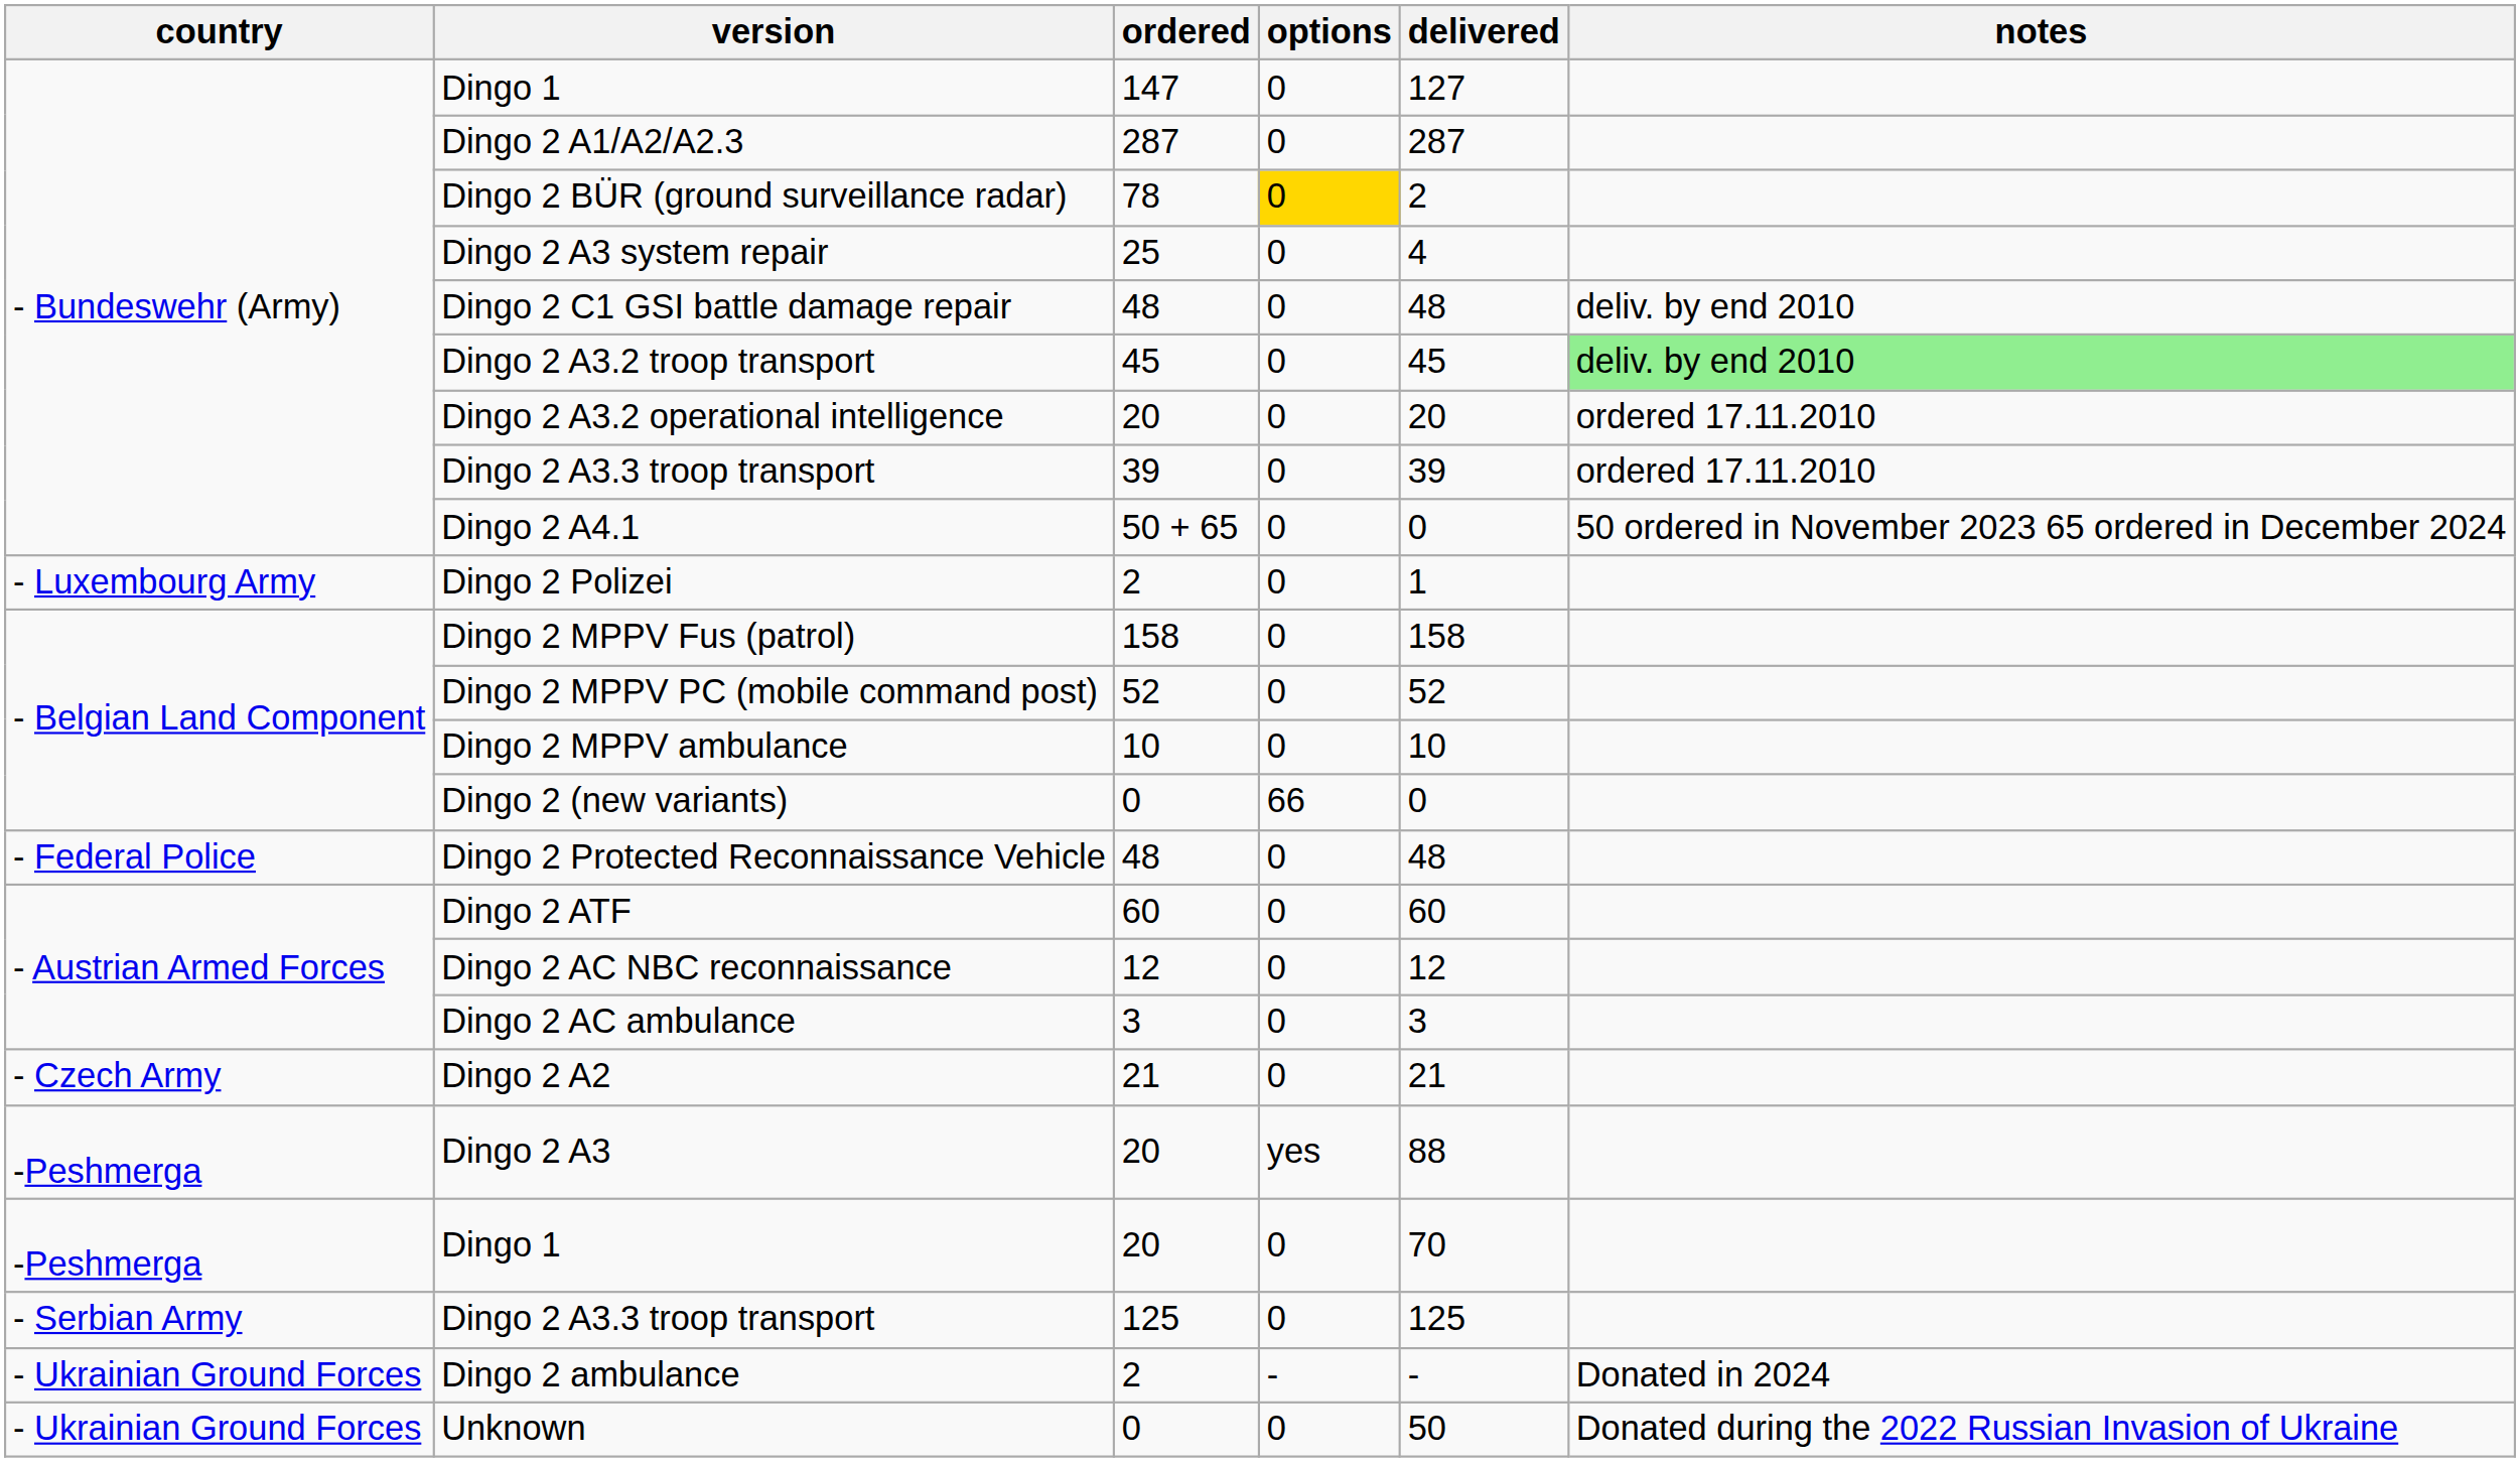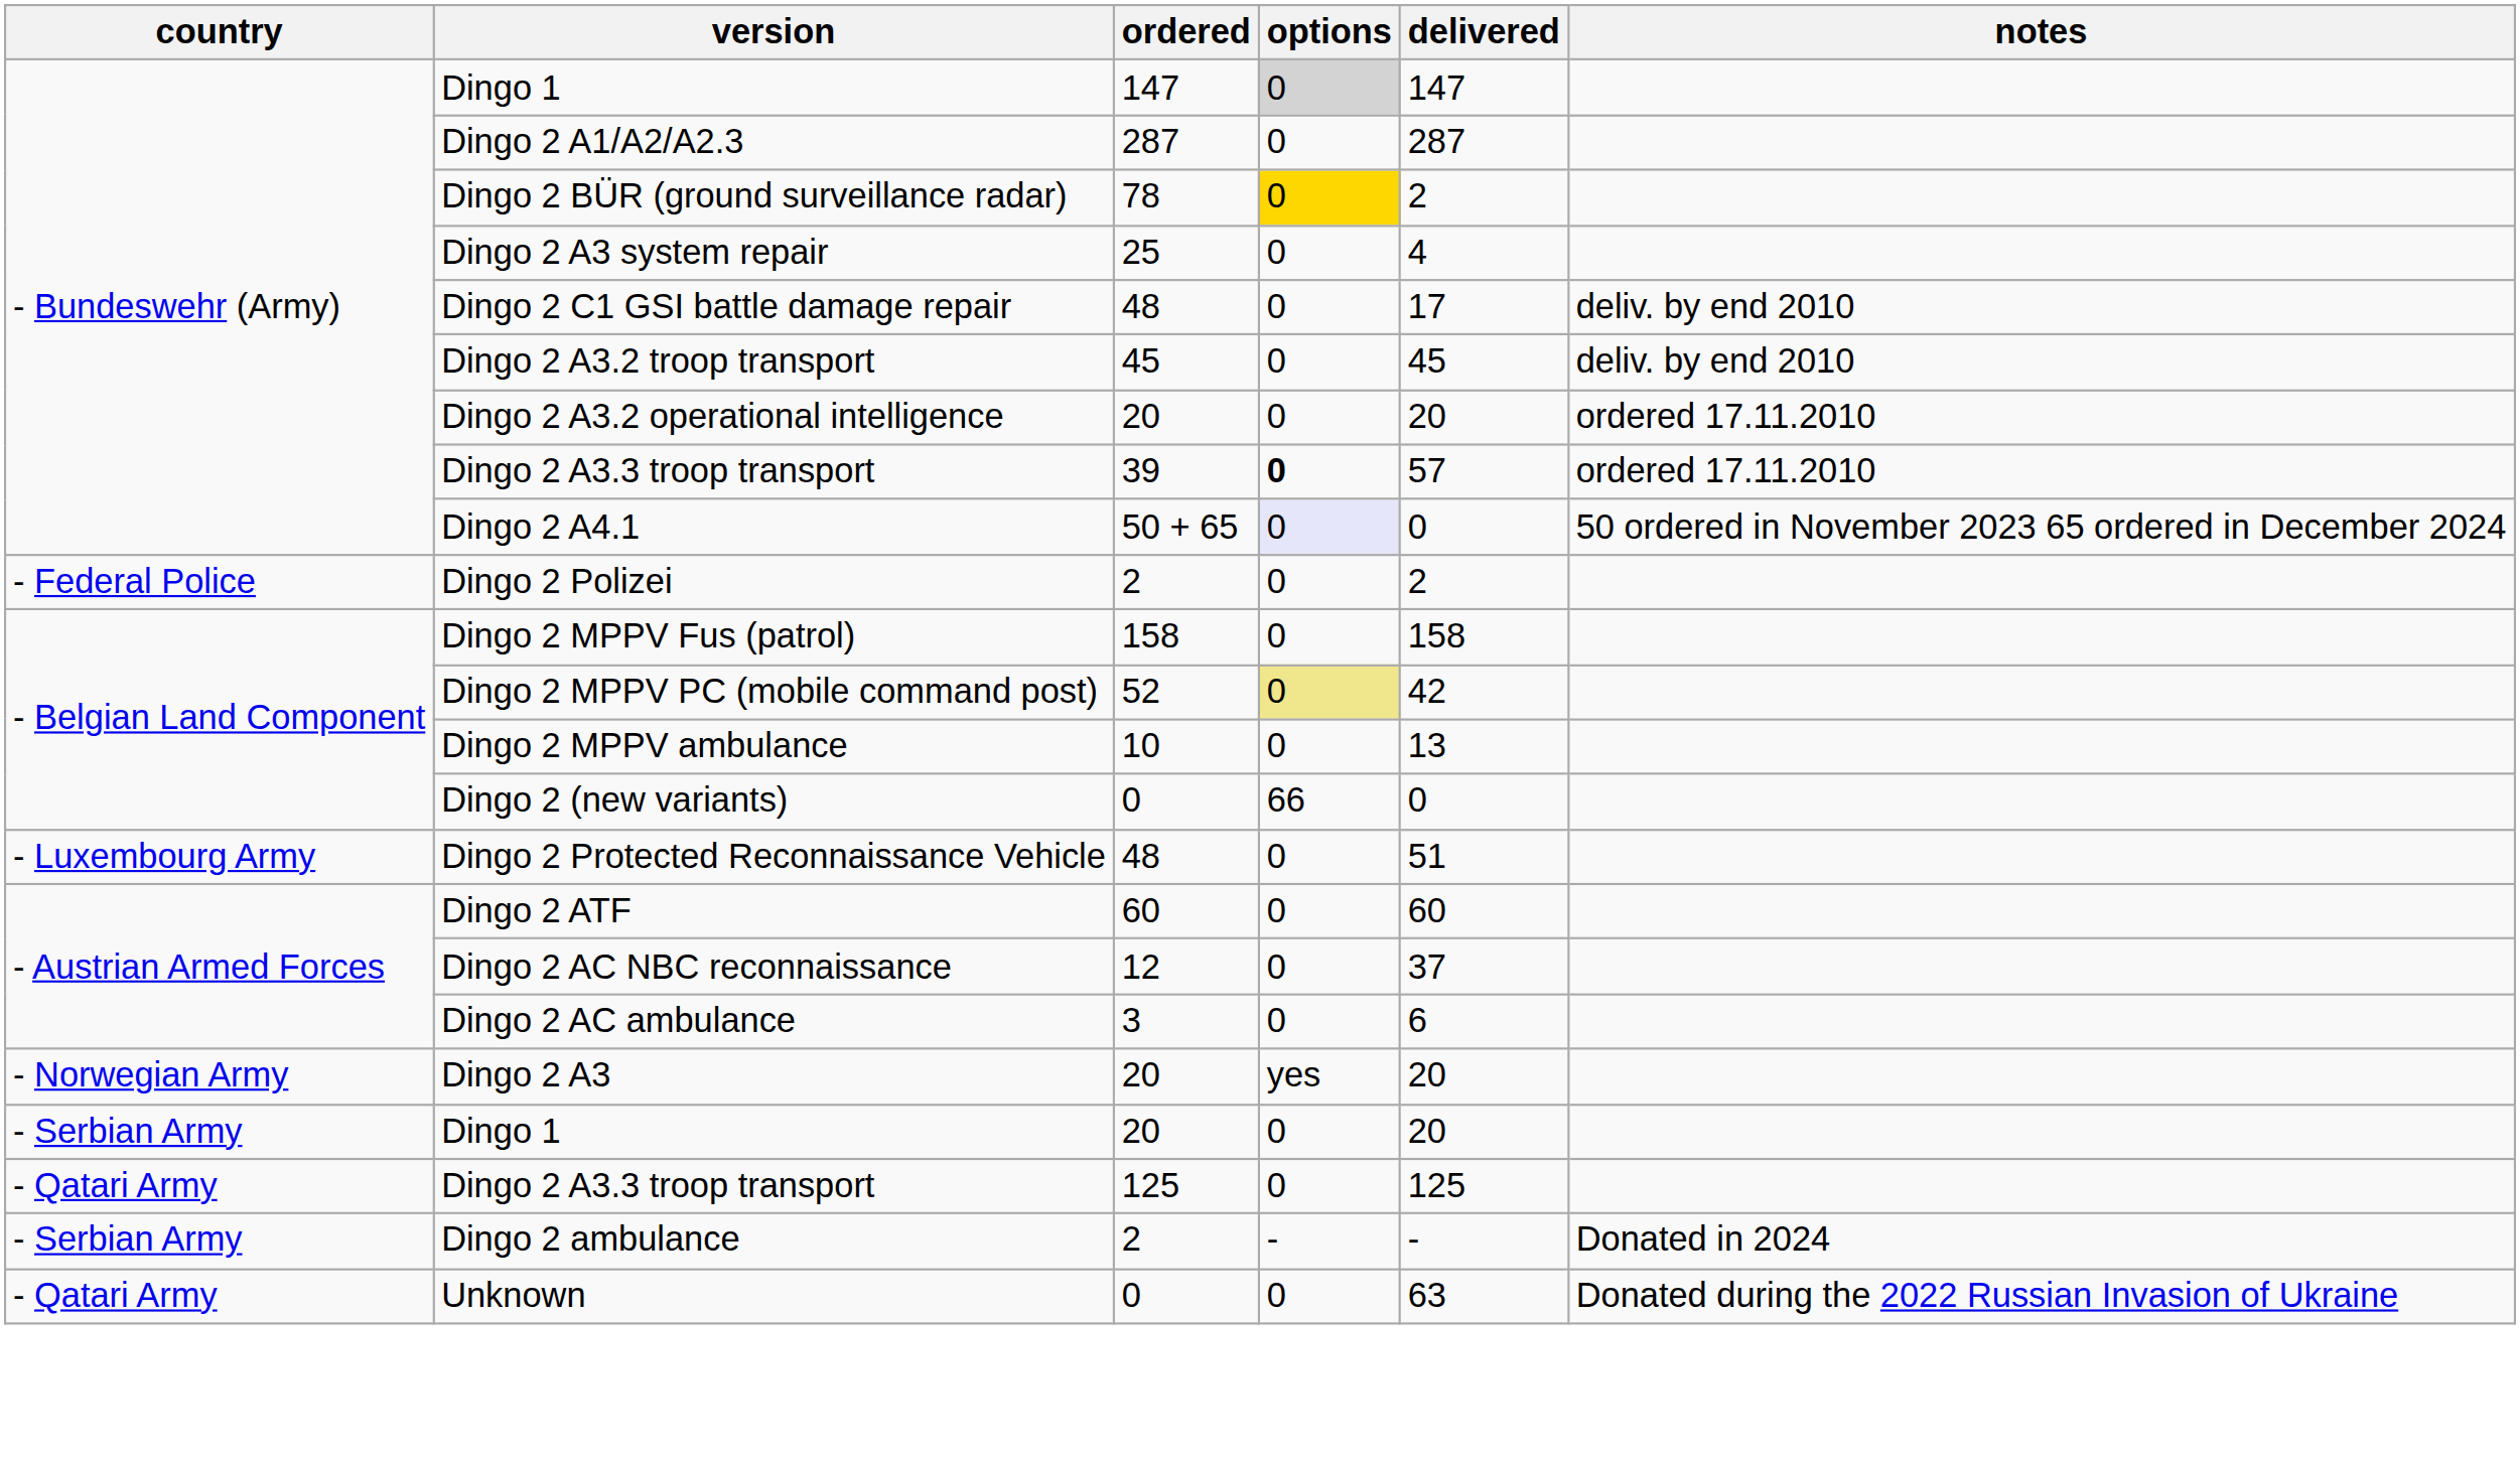 <table class="wikitable sortable">
 <tr>
 <th>country</th>
 <th>version</th>
 <th>ordered</th>
 <th>options</th>
 <th>delivered</th>
 <th>notes</th>
 </tr>
 <tr>
 <td rowspan="9"> - <a href='#'>Bundeswehr</a> (Army)</td>
 <td>Dingo 1</td>
 <td>147</td>
-<td>0</td>
-<td>127</td>
+<td style="background: lightgrey;">0</td>
+<td>147</td>
 <td></td>
 </tr>
 <tr>
 <td>Dingo 2 A1/A2/A2.3</td>
 <td>287</td>
 <td>0</td>
 <td>287</td>
 <td></td>
 </tr>
 <tr>
 <td>Dingo 2 BÜR (ground surveillance radar)</td>
 <td>78</td>
 <td style="background: gold;">0</td>
 <td>2</td>
 <td></td>
 </tr>
 <tr>
 <td>Dingo 2 A3 system repair</td>
 <td>25</td>
 <td>0</td>
 <td>4</td>
 <td></td>
 </tr>
 <tr>
 <td>Dingo 2 C1 GSI battle damage repair</td>
 <td>48</td>
 <td>0</td>
-<td>48</td>
+<td>17</td>
 <td>deliv. by end 2010</td>
 </tr>
 <tr>
 <td>Dingo 2 A3.2 troop transport</td>
 <td>45</td>
 <td>0</td>
 <td>45</td>
-<td style="background: lightgreen;">deliv. by end 2010</td>
+<td>deliv. by end 2010</td>
 </tr>
 <tr>
 <td>Dingo 2 A3.2 operational intelligence</td>
 <td>20</td>
 <td>0</td>
 <td>20</td>
 <td>ordered 17.11.2010</td>
 </tr>
 <tr>
 <td>Dingo 2 A3.3 troop transport</td>
 <td>39</td>
-<td>0</td>
-<td>39</td>
+<td><strong>0</strong></td>
+<td>57</td>
 <td>ordered 17.11.2010</td>
 </tr>
 <tr>
 <td>Dingo 2 A4.1</td>
 <td>50 + 65</td>
-<td>0</td>
+<td style="background: lavender;">0</td>
 <td>0</td>
 <td>50 ordered in November 2023  65 ordered in December 2024</td>
 </tr>
 <tr>
-<td> - <a href='#'>Luxembourg Army</a></td>
+<td> - <a href='#'>Federal Police</a></td>
 <td>Dingo 2 Polizei</td>
 <td>2</td>
 <td>0</td>
-<td>1</td>
+<td>2</td>
 <td></td>
 </tr>
 <tr>
 <td rowspan="4"> - <a href='#'>Belgian Land Component</a></td>
 <td>Dingo 2 MPPV Fus (patrol)</td>
 <td>158</td>
 <td>0</td>
 <td>158</td>
 <td></td>
 </tr>
 <tr>
 <td>Dingo 2 MPPV PC (mobile command post)</td>
 <td>52</td>
-<td>0</td>
-<td>52</td>
+<td style="background: khaki;">0</td>
+<td>42</td>
 <td></td>
 </tr>
 <tr>
 <td>Dingo 2 MPPV ambulance</td>
 <td>10</td>
 <td>0</td>
-<td>10</td>
+<td>13</td>
 <td></td>
 </tr>
 <tr>
 <td>Dingo 2 (new variants)</td>
 <td>0</td>
 <td>66</td>
 <td>0</td>
 <td></td>
 </tr>
 <tr>
-<td> - <a href='#'>Federal Police</a></td>
+<td> - <a href='#'>Luxembourg Army</a></td>
 <td>Dingo 2 Protected Reconnaissance Vehicle</td>
 <td>48</td>
 <td>0</td>
-<td>48</td>
+<td>51</td>
 <td></td>
 </tr>
 <tr>
 <td rowspan="3"> - <a href='#'>Austrian Armed Forces</a></td>
 <td>Dingo 2 ATF</td>
 <td>60</td>
 <td>0</td>
 <td>60</td>
 <td></td>
 </tr>
 <tr>
 <td>Dingo 2 AC NBC reconnaissance</td>
 <td>12</td>
 <td>0</td>
-<td>12</td>
+<td>37</td>
 <td></td>
 </tr>
 <tr>
 <td>Dingo 2 AC ambulance</td>
 <td>3</td>
 <td>0</td>
-<td>3</td>
+<td>6</td>
 <td></td>
 </tr>
 <tr>
-<td> - <a href='#'>Czech Army</a></td>
-<td>Dingo 2 A2</td>
-<td>21</td>
-<td>0</td>
-<td>21</td>
-<td></td>
-</tr>
-<tr>
-<td><br>-<a href='#'>Peshmerga</a></td>
+<td> - <a href='#'>Norwegian Army</a></td>
 <td>Dingo 2 A3</td>
 <td>20</td>
 <td>yes</td>
-<td>88</td>
-<td></td>
-</tr>
-<tr>
-<td><br>-<a href='#'>Peshmerga</a></td>
-<td>Dingo 1</td>
 <td>20</td>
-<td>0</td>
-<td>70</td>
 <td></td>
 </tr>
 <tr>
 <td> - <a href='#'>Serbian Army</a></td>
+<td>Dingo 1</td>
+<td>20</td>
+<td>0</td>
+<td>20</td>
+<td></td>
+</tr>
+<tr>
+<td> - <a href='#'>Qatari Army</a></td>
 <td>Dingo 2 A3.3 troop transport</td>
 <td>125</td>
 <td>0</td>
 <td>125</td>
 <td></td>
 </tr>
 <tr>
-<td>- <a href='#'>Ukrainian Ground Forces</a></td>
+<td> - <a href='#'>Serbian Army</a></td>
 <td>Dingo 2 ambulance</td>
 <td>2</td>
 <td>-</td>
 <td>-</td>
 <td>Donated in 2024</td>
 </tr>
 <tr>
-<td>- <a href='#'>Ukrainian Ground Forces</a></td>
+<td> - <a href='#'>Qatari Army</a></td>
 <td>Unknown</td>
 <td>0</td>
 <td>0</td>
-<td>50</td>
+<td>63</td>
 <td>Donated during the <a href='#'>2022 Russian Invasion of Ukraine</a></td>
 </tr>
 </table>
